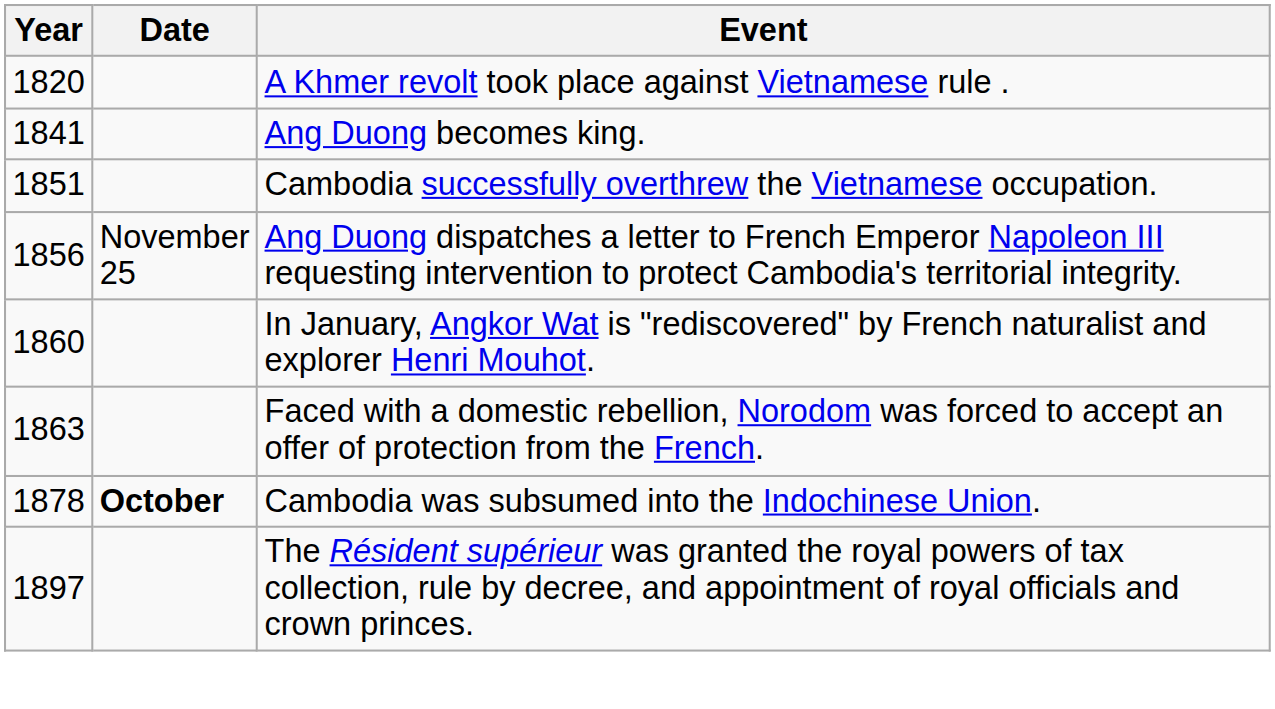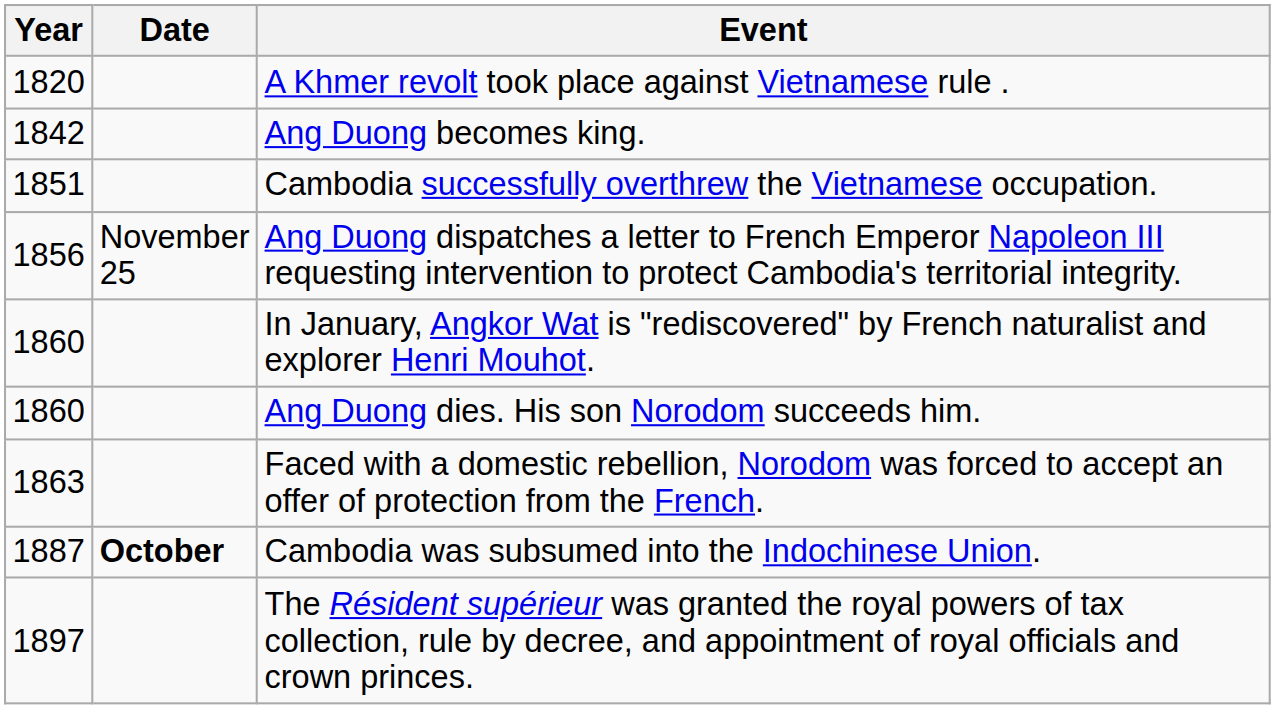 <table class="wikitable" width="100%">
 <tr>
 <th style="width:6%">Year</th>
 <th style="width:10%">Date</th>
 <th>Event</th>
 </tr>
 <tr>
 <td>1820</td>
 <td></td>
 <td><a href='#'>A Khmer revolt</a> took place against <a href='#'>Vietnamese</a> rule .</td>
 </tr>
 <tr>
-<td>1841</td>
+<td>1842</td>
 <td></td>
 <td><a href='#'>Ang Duong</a> becomes king.</td>
 </tr>
 <tr>
 <td>1851</td>
 <td></td>
 <td>Cambodia <a href='#'>successfully overthrew</a> the <a href='#'>Vietnamese</a> occupation.</td>
 </tr>
 <tr>
 <td>1856</td>
 <td>November 25</td>
 <td><a href='#'>Ang Duong</a> dispatches a letter to French Emperor <a href='#'>Napoleon III</a> requesting intervention to protect Cambodia's territorial integrity.</td>
 </tr>
 <tr>
 <td>1860</td>
 <td></td>
 <td>In January, <a href='#'>Angkor Wat</a> is "rediscovered" by French naturalist and explorer <a href='#'>Henri Mouhot</a>.</td>
 </tr>
 <tr>
+<td>1860</td>
+<td></td>
+<td><a href='#'>Ang Duong</a> dies. His son <a href='#'>Norodom</a> succeeds him.</td>
+</tr>
+<tr>
 <td>1863</td>
 <td></td>
 <td>Faced with a domestic rebellion, <a href='#'>Norodom</a> was forced to accept an offer of protection from the <a href='#'>French</a>.</td>
 </tr>
 <tr>
-<td>1878</td>
+<td>1887</td>
 <td><strong>October</strong></td>
 <td>Cambodia was subsumed into the <a href='#'>Indochinese Union</a>.</td>
 </tr>
 <tr>
 <td>1897</td>
 <td></td>
 <td>The <em><a href='#'>Résident supérieur</a></em> was granted the royal powers of tax collection, rule by decree, and appointment of royal officials and crown princes.</td>
 </tr>
 </table>
